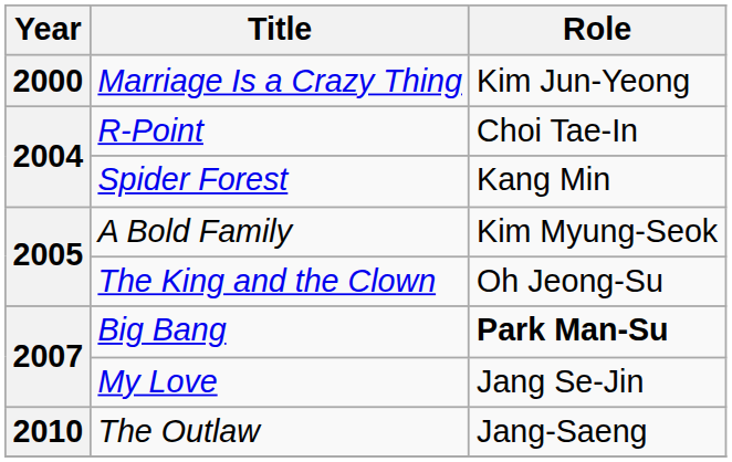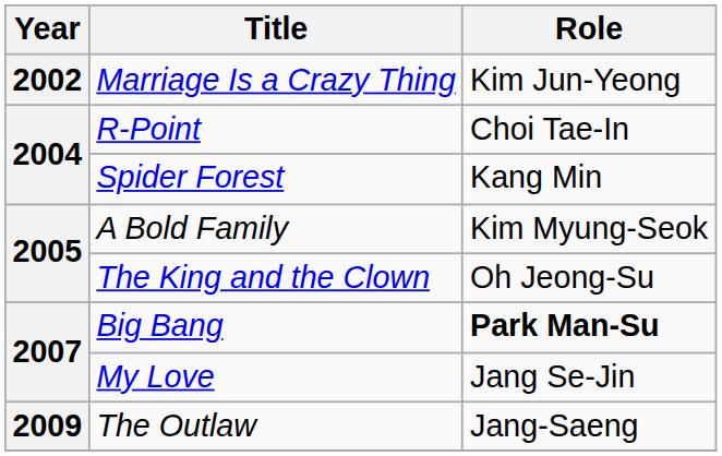 <table class="wikitable plainrowheaders sortable">
 <tr>
 <th scope="col">Year</th>
 <th scope="col">Title</th>
 <th scope="col">Role</th>
 </tr>
 <tr>
-<th scope="row">2000</th>
+<th scope="row">2002</th>
 <td><em><a href='#'>Marriage Is a Crazy Thing</a></em></td>
 <td>Kim Jun-Yeong</td>
 </tr>
 <tr>
 <th scope="row" rowspan="2">2004</th>
 <td><em><a href='#'>R-Point</a></em></td>
 <td>Choi Tae-In</td>
 </tr>
 <tr>
 <td><em><a href='#'>Spider Forest</a></em></td>
 <td>Kang Min</td>
 </tr>
 <tr>
 <th scope="row" rowspan="2">2005</th>
 <td><em>A Bold Family</em></td>
 <td>Kim Myung-Seok</td>
 </tr>
 <tr>
 <td><em><a href='#'>The King and the Clown</a></em></td>
 <td>Oh Jeong-Su</td>
 </tr>
 <tr>
 <th scope="row" rowspan="2">2007</th>
 <td><em><a href='#'>Big Bang</a></em></td>
 <td><strong>Park Man-Su</strong></td>
 </tr>
 <tr>
 <td><em><a href='#'>My Love</a></em></td>
 <td>Jang Se-Jin</td>
 </tr>
 <tr>
-<th scope="row">2010</th>
+<th scope="row">2009</th>
 <td><em>The Outlaw</em></td>
 <td>Jang-Saeng</td>
 </tr>
 <tr>
 </tr>
 </table>
